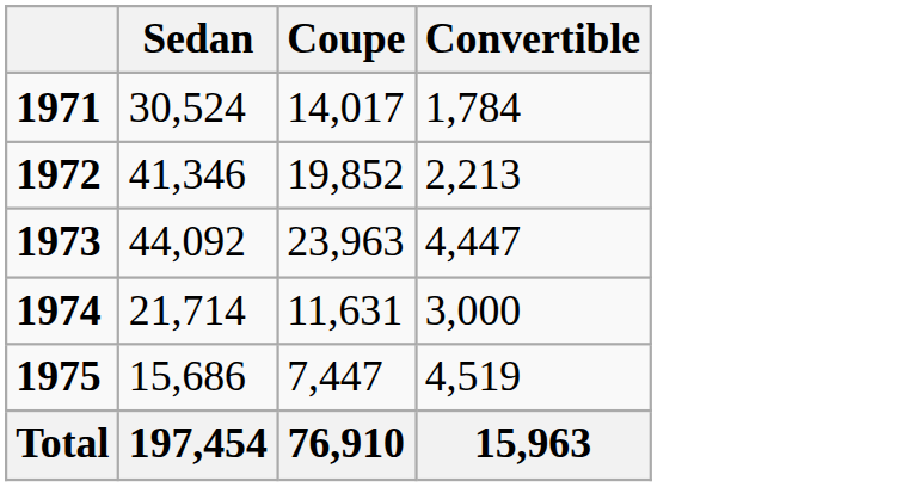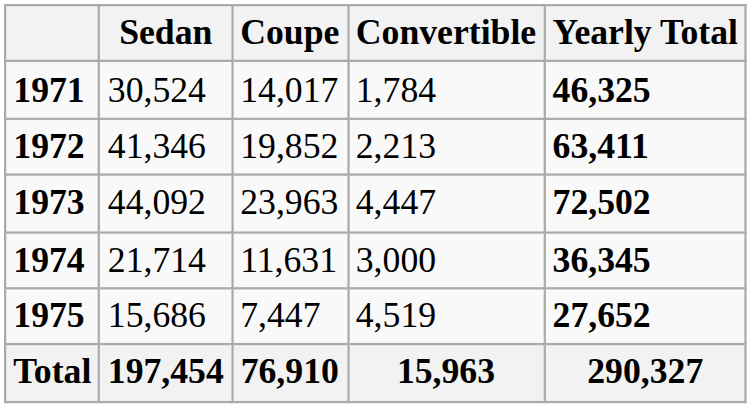 <table class="wikitable">
 <tr>
 <th></th>
 <th>Sedan</th>
 <th>Coupe</th>
 <th>Convertible</th>
+<th>Yearly Total</th>
 </tr>
 <tr>
 <td><strong>1971</strong></td>
 <td>30,524</td>
 <td>14,017</td>
 <td>1,784</td>
+<td><strong>46,325</strong></td>
 </tr>
 <tr>
 <td><strong>1972</strong></td>
 <td>41,346</td>
 <td>19,852</td>
 <td>2,213</td>
+<td><strong>63,411</strong></td>
 </tr>
 <tr>
 <td><strong>1973</strong></td>
 <td>44,092</td>
 <td>23,963</td>
 <td>4,447</td>
+<td><strong>72,502</strong></td>
 </tr>
 <tr>
 <td><strong>1974</strong></td>
 <td>21,714</td>
 <td>11,631</td>
 <td>3,000</td>
+<td><strong>36,345</strong></td>
 </tr>
 <tr>
 <td><strong>1975</strong></td>
 <td>15,686</td>
 <td>7,447</td>
 <td>4,519</td>
+<td><strong>27,652</strong></td>
 </tr>
 <tr>
 <th>Total</th>
 <th>197,454</th>
 <th>76,910</th>
 <th>15,963</th>
+<th>290,327</th>
 </tr>
 </table>
